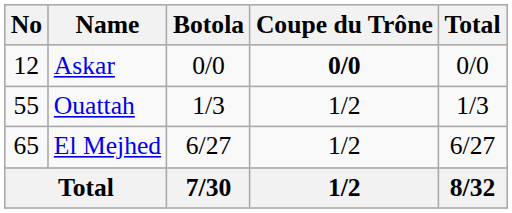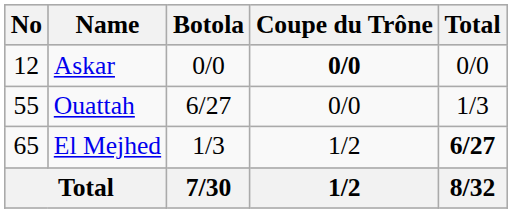 <table class="wikitable" style="text-align: center;">
 <tr>
 <th>No</th>
 <th>Name</th>
 <th>Botola</th>
 <th>Coupe du Trône</th>
 <th>Total</th>
 </tr>
 <tr>
 <td>12</td>
 <td align=left> <a href='#'>Askar</a></td>
 <td>0/0</td>
 <td><strong>0/0</strong></td>
 <td>0/0</td>
 </tr>
 <tr>
 <td>55</td>
 <td align=left> <a href='#'>Ouattah</a></td>
-<td>1/3</td>
-<td>1/2</td>
+<td>6/27</td>
+<td>0/0</td>
 <td>1/3</td>
 </tr>
 <tr>
 <td>65</td>
 <td align=left> <a href='#'>El Mejhed</a></td>
-<td>6/27</td>
+<td>1/3</td>
 <td>1/2</td>
-<td>6/27</td>
+<td><strong>6/27</strong></td>
 </tr>
 <tr>
 <th colspan=2>Total</th>
 <th>7/30</th>
 <th>1/2</th>
 <th>8/32</th>
 </tr>
 </table>
